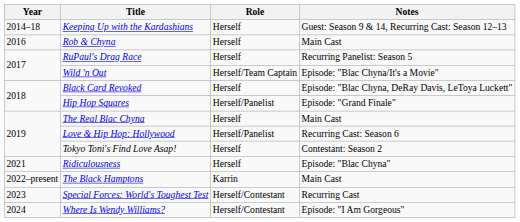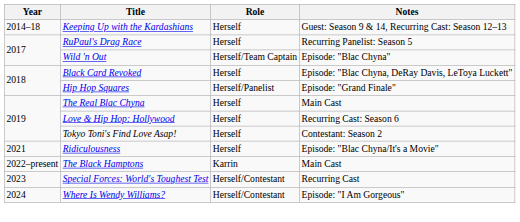 <table class="wikitable plainrowheaders sortable" style="margin-right: 0;">
 <tr>
 <th>Year</th>
 <th>Title</th>
 <th>Role</th>
 <th>Notes</th>
 </tr>
 <tr>
 <td>2014–18</td>
 <td><em><a href='#'>Keeping Up with the Kardashians</a></em></td>
 <td>Herself</td>
 <td>Guest: Season 9 & 14, Recurring Cast: Season 12–13</td>
 </tr>
 <tr>
-<td>2016</td>
-<td><em><a href='#'>Rob & Chyna</a></em></td>
-<td>Herself</td>
-<td>Main Cast </td>
-</tr>
-<tr>
 <td rowspan=2>2017</td>
 <td><em><a href='#'>RuPaul's Drag Race</a></em></td>
 <td>Herself</td>
 <td>Recurring Panelist: Season 5</td>
 </tr>
 <tr>
 <td><em><a href='#'>Wild 'n Out</a></em></td>
 <td>Herself/Team Captain</td>
-<td>Episode: "Blac Chyna/It's a Movie"</td>
+<td>Episode: "Blac Chyna"</td>
 </tr>
 <tr>
 <td rowspan=2>2018</td>
 <td><em><a href='#'>Black Card Revoked</a></em></td>
 <td>Herself</td>
 <td>Episode: "Blac Chyna, DeRay Davis, LeToya Luckett"</td>
 </tr>
 <tr>
 <td><em><a href='#'>Hip Hop Squares</a></em></td>
 <td>Herself/Panelist</td>
 <td>Episode: "Grand Finale"</td>
 </tr>
 <tr>
 <td rowspan=3>2019</td>
 <td><em><a href='#'>The Real Blac Chyna</a></em></td>
 <td>Herself</td>
 <td>Main Cast</td>
 </tr>
 <tr>
 <td><em><a href='#'>Love & Hip Hop: Hollywood</a></em></td>
-<td>Herself/Panelist</td>
+<td>Herself</td>
 <td>Recurring Cast: Season 6</td>
 </tr>
 <tr>
 <td><em>Tokyo Toni's Find Love Asap!</em></td>
 <td>Herself</td>
 <td>Contestant: Season 2</td>
 </tr>
 <tr>
 <td>2021</td>
 <td><em><a href='#'>Ridiculousness</a></em></td>
 <td>Herself</td>
-<td>Episode: "Blac Chyna"</td>
+<td>Episode: "Blac Chyna/It's a Movie"</td>
 </tr>
 <tr>
 <td>2022–present</td>
 <td><em><a href='#'>The Black Hamptons</a></em></td>
 <td>Karrin</td>
 <td>Main Cast</td>
 </tr>
 <tr>
 <td>2023</td>
 <td><em><a href='#'>Special Forces: World's Toughest Test</a></em></td>
 <td>Herself/Contestant</td>
 <td>Recurring Cast</td>
 </tr>
 <tr>
 <td>2024</td>
 <td><em><a href='#'>Where Is Wendy Williams?</a></em></td>
 <td>Herself/Contestant</td>
 <td>Episode: "I Am Gorgeous"</td>
 </tr>
 </table>
